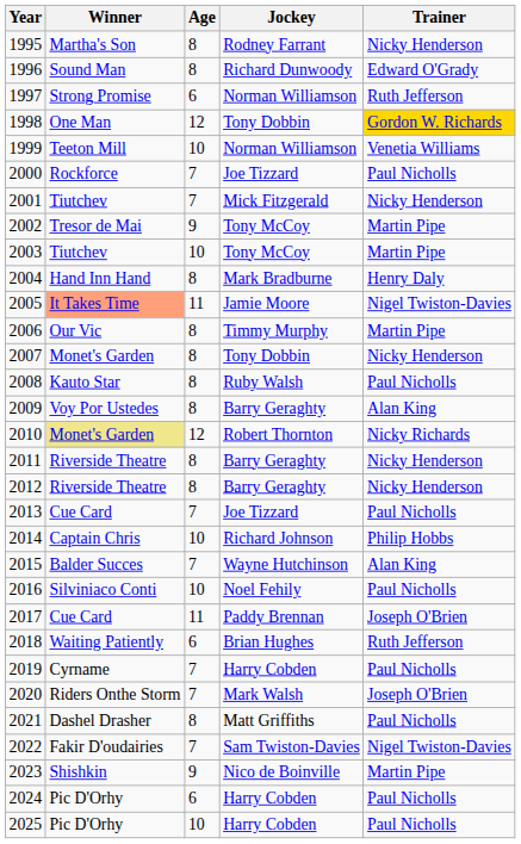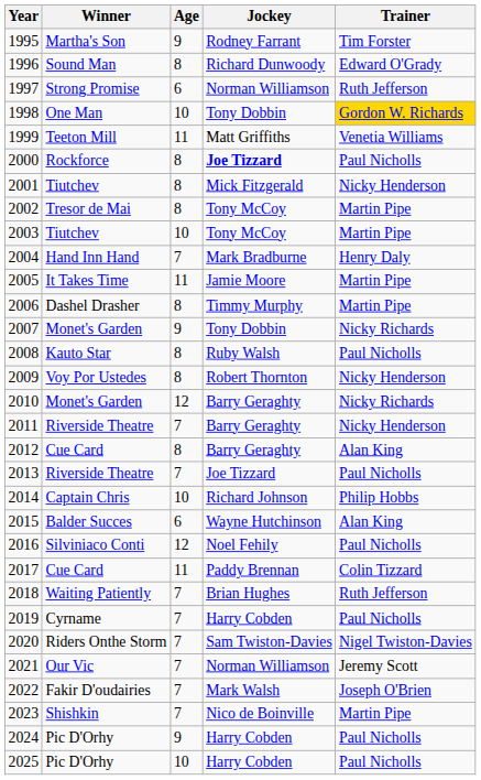 <table class="wikitable sortable">
 <tr>
 <th>Year</th>
 <th>Winner</th>
 <th>Age</th>
 <th>Jockey</th>
 <th>Trainer</th>
 </tr>
 <tr>
 <td>1995</td>
 <td><a href='#'>Martha's Son</a></td>
-<td>8</td>
+<td>9</td>
 <td><a href='#'>Rodney Farrant</a></td>
-<td><a href='#'>Nicky Henderson</a></td>
+<td><a href='#'>Tim Forster</a></td>
 </tr>
 <tr>
 <td>1996</td>
 <td><a href='#'>Sound Man</a></td>
 <td>8</td>
 <td><a href='#'>Richard Dunwoody</a></td>
 <td><a href='#'>Edward O'Grady</a></td>
 </tr>
 <tr>
 <td>1997</td>
 <td><a href='#'>Strong Promise</a></td>
 <td>6</td>
 <td><a href='#'>Norman Williamson</a></td>
 <td><a href='#'>Ruth Jefferson</a></td>
 </tr>
 <tr>
 <td>1998</td>
 <td><a href='#'>One Man</a></td>
-<td>12</td>
+<td>10</td>
 <td><a href='#'>Tony Dobbin</a></td>
 <td style="background: gold;"><a href='#'>Gordon W. Richards</a></td>
 </tr>
 <tr>
 <td>1999</td>
 <td><a href='#'>Teeton Mill</a></td>
-<td>10</td>
-<td><a href='#'>Norman Williamson</a></td>
+<td>11</td>
+<td>Matt Griffiths</td>
 <td><a href='#'>Venetia Williams</a></td>
 </tr>
 <tr>
 <td>2000</td>
 <td><a href='#'>Rockforce</a></td>
-<td>7</td>
-<td><a href='#'>Joe Tizzard</a></td>
+<td>8</td>
+<td><strong><a href='#'>Joe Tizzard</a></strong></td>
 <td><a href='#'>Paul Nicholls</a></td>
 </tr>
 <tr>
 <td>2001</td>
 <td><a href='#'>Tiutchev</a></td>
-<td>7</td>
+<td>8</td>
 <td><a href='#'>Mick Fitzgerald</a></td>
 <td><a href='#'>Nicky Henderson</a></td>
 </tr>
 <tr>
 <td>2002</td>
 <td><a href='#'>Tresor de Mai</a></td>
-<td>9</td>
+<td>8</td>
 <td><a href='#'>Tony McCoy</a></td>
 <td><a href='#'>Martin Pipe</a></td>
 </tr>
 <tr>
 <td>2003</td>
 <td><a href='#'>Tiutchev</a></td>
 <td>10</td>
 <td><a href='#'>Tony McCoy</a></td>
 <td><a href='#'>Martin Pipe</a></td>
 </tr>
 <tr>
 <td>2004</td>
 <td><a href='#'>Hand Inn Hand</a></td>
-<td>8</td>
+<td>7</td>
 <td><a href='#'>Mark Bradburne</a></td>
 <td><a href='#'>Henry Daly</a></td>
 </tr>
 <tr>
 <td>2005</td>
-<td style="background: lightsalmon;"><a href='#'>It Takes Time</a> </td>
+<td><a href='#'>It Takes Time</a> </td>
 <td>11</td>
 <td><a href='#'>Jamie Moore</a></td>
-<td><a href='#'>Nigel Twiston-Davies</a></td>
+<td><a href='#'>Martin Pipe</a></td>
 </tr>
 <tr>
 <td>2006</td>
-<td><a href='#'>Our Vic</a> </td>
+<td>Dashel Drasher</td>
 <td>8</td>
 <td><a href='#'>Timmy Murphy</a></td>
 <td><a href='#'>Martin Pipe</a></td>
 </tr>
 <tr>
 <td>2007</td>
 <td><a href='#'>Monet's Garden</a></td>
-<td>8</td>
+<td>9</td>
 <td><a href='#'>Tony Dobbin</a></td>
-<td><a href='#'>Nicky Henderson</a></td>
+<td><a href='#'>Nicky Richards</a></td>
 </tr>
 <tr>
 <td>2008</td>
 <td><a href='#'>Kauto Star</a></td>
 <td>8</td>
 <td><a href='#'>Ruby Walsh</a></td>
 <td><a href='#'>Paul Nicholls</a></td>
 </tr>
 <tr>
 <td>2009</td>
 <td><a href='#'>Voy Por Ustedes</a></td>
 <td>8</td>
-<td><a href='#'>Barry Geraghty</a></td>
-<td><a href='#'>Alan King</a></td>
+<td><a href='#'>Robert Thornton</a></td>
+<td><a href='#'>Nicky Henderson</a></td>
 </tr>
 <tr>
 <td>2010</td>
-<td style="background: khaki;"><a href='#'>Monet's Garden</a></td>
+<td><a href='#'>Monet's Garden</a></td>
 <td>12</td>
-<td><a href='#'>Robert Thornton</a></td>
+<td><a href='#'>Barry Geraghty</a></td>
 <td><a href='#'>Nicky Richards</a></td>
 </tr>
 <tr>
 <td>2011</td>
 <td><a href='#'>Riverside Theatre</a></td>
-<td>8</td>
+<td>7</td>
 <td><a href='#'>Barry Geraghty</a></td>
 <td><a href='#'>Nicky Henderson</a></td>
 </tr>
 <tr>
 <td>2012</td>
-<td><a href='#'>Riverside Theatre</a></td>
+<td><a href='#'>Cue Card</a></td>
 <td>8</td>
 <td><a href='#'>Barry Geraghty</a></td>
-<td><a href='#'>Nicky Henderson</a></td>
+<td><a href='#'>Alan King</a></td>
 </tr>
 <tr>
 <td>2013</td>
-<td><a href='#'>Cue Card</a></td>
+<td><a href='#'>Riverside Theatre</a></td>
 <td>7</td>
 <td><a href='#'>Joe Tizzard</a></td>
 <td><a href='#'>Paul Nicholls</a></td>
 </tr>
 <tr>
 <td>2014</td>
 <td><a href='#'>Captain Chris</a></td>
 <td>10</td>
 <td><a href='#'> Richard Johnson</a></td>
 <td><a href='#'>Philip Hobbs</a></td>
 </tr>
 <tr>
 <td>2015</td>
 <td><a href='#'>Balder Succes</a></td>
-<td>7</td>
+<td>6</td>
 <td><a href='#'>Wayne Hutchinson</a></td>
 <td><a href='#'>Alan King</a></td>
 </tr>
 <tr>
 <td>2016</td>
 <td><a href='#'>Silviniaco Conti</a></td>
-<td>10</td>
+<td>12</td>
 <td><a href='#'>Noel Fehily</a></td>
 <td><a href='#'>Paul Nicholls</a></td>
 </tr>
 <tr>
 <td>2017</td>
 <td><a href='#'>Cue Card</a></td>
 <td>11</td>
 <td><a href='#'>Paddy Brennan</a></td>
-<td><a href='#'>Joseph O'Brien</a></td>
+<td><a href='#'>Colin Tizzard</a></td>
 </tr>
 <tr>
 <td>2018</td>
 <td><a href='#'>Waiting Patiently</a></td>
-<td>6</td>
+<td>7</td>
 <td><a href='#'>Brian Hughes</a></td>
 <td><a href='#'>Ruth Jefferson</a></td>
 </tr>
 <tr>
 <td>2019</td>
 <td>Cyrname</td>
 <td>7</td>
 <td><a href='#'>Harry Cobden</a></td>
 <td><a href='#'>Paul Nicholls</a></td>
 </tr>
 <tr>
 <td>2020</td>
 <td>Riders Onthe Storm</td>
 <td>7</td>
-<td><a href='#'>Mark Walsh</a></td>
-<td><a href='#'>Joseph O'Brien</a></td>
+<td><a href='#'>Sam Twiston-Davies</a></td>
+<td><a href='#'>Nigel Twiston-Davies</a></td>
 </tr>
 <tr>
 <td>2021</td>
-<td>Dashel Drasher</td>
-<td>8</td>
-<td>Matt Griffiths</td>
-<td><a href='#'>Paul Nicholls</a></td>
+<td><a href='#'>Our Vic</a> </td>
+<td>7</td>
+<td><a href='#'>Norman Williamson</a></td>
+<td>Jeremy Scott</td>
 </tr>
 <tr>
 <td>2022</td>
 <td>Fakir D'oudairies</td>
 <td>7</td>
-<td><a href='#'>Sam Twiston-Davies</a></td>
-<td><a href='#'>Nigel Twiston-Davies</a></td>
+<td><a href='#'>Mark Walsh</a></td>
+<td><a href='#'>Joseph O'Brien</a></td>
 </tr>
 <tr>
 <td>2023</td>
 <td><a href='#'>Shishkin</a></td>
-<td>9</td>
+<td>7</td>
 <td><a href='#'>Nico de Boinville</a></td>
 <td><a href='#'>Martin Pipe</a></td>
 </tr>
 <tr>
 <td>2024</td>
 <td>Pic D'Orhy</td>
-<td>6</td>
+<td>9</td>
 <td><a href='#'>Harry Cobden</a></td>
 <td><a href='#'>Paul Nicholls</a></td>
 </tr>
 <tr>
 <td>2025</td>
 <td>Pic D'Orhy</td>
 <td>10</td>
 <td><a href='#'>Harry Cobden</a></td>
 <td><a href='#'>Paul Nicholls</a></td>
 </tr>
 </table>
